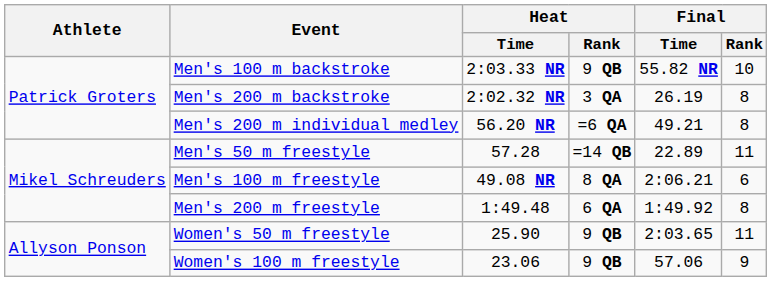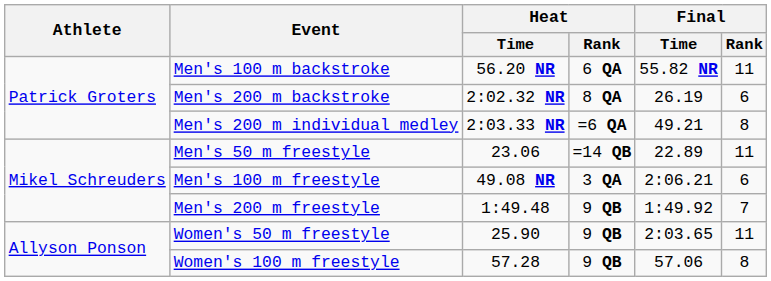 <table class=wikitable style="font-size:90%">
 <tr>
 <th rowspan="2">Athlete</th>
 <th rowspan="2">Event</th>
 <th colspan="2">Heat</th>
 <th colspan="2">Final</th>
 </tr>
 <tr style="font-size:95%">
 <th>Time</th>
 <th>Rank</th>
 <th>Time</th>
 <th>Rank</th>
 </tr>
 <tr align=center>
 <td align=left rowspan="3"><a href='#'>Patrick Groters</a></td>
 <td align=left><a href='#'>Men's 100 m backstroke</a></td>
-<td>2:03.33 <strong><a href='#'>NR</a></strong></td>
-<td>9 <strong>QB</strong></td>
+<td>56.20 <strong><a href='#'>NR</a></strong></td>
+<td>6 <strong>QA</strong></td>
 <td>55.82 <strong><a href='#'>NR</a></strong></td>
-<td>10</td>
+<td>11</td>
 </tr>
 <tr align=center>
 <td align=left><a href='#'>Men's 200 m backstroke</a></td>
 <td>2:02.32 <strong><a href='#'>NR</a></strong></td>
-<td>3 <strong>QA</strong></td>
+<td>8 <strong>QA</strong></td>
 <td>26.19</td>
-<td>8</td>
+<td>6</td>
 </tr>
 <tr align=center>
 <td align=left><a href='#'>Men's 200 m individual medley</a></td>
-<td>56.20 <strong><a href='#'>NR</a></strong></td>
+<td>2:03.33 <strong><a href='#'>NR</a></strong></td>
 <td>=6 <strong>QA</strong></td>
 <td>49.21</td>
 <td>8</td>
 </tr>
 <tr align=center>
 <td align=left rowspan="3"><a href='#'>Mikel Schreuders</a></td>
 <td align=left><a href='#'>Men's 50 m freestyle</a></td>
-<td>57.28</td>
+<td>23.06</td>
 <td>=14 <strong>QB</strong></td>
 <td>22.89</td>
 <td>11</td>
 </tr>
 <tr align=center>
 <td align=left><a href='#'>Men's 100 m freestyle</a></td>
 <td>49.08 <strong><a href='#'>NR</a></strong></td>
-<td>8 <strong>QA</strong></td>
+<td>3 <strong>QA</strong></td>
 <td>2:06.21</td>
 <td>6</td>
 </tr>
 <tr align=center>
 <td align=left><a href='#'>Men's 200 m freestyle</a></td>
 <td>1:49.48</td>
-<td>6 <strong>QA</strong></td>
+<td>9 <strong>QB</strong></td>
 <td>1:49.92</td>
-<td>8</td>
+<td>7</td>
 </tr>
 <tr align=center>
 <td align=left rowspan="2"><a href='#'>Allyson Ponson</a></td>
 <td align=left><a href='#'>Women's 50 m freestyle</a></td>
 <td>25.90</td>
 <td>9 <strong>QB</strong></td>
 <td>2:03.65</td>
 <td>11</td>
 </tr>
 <tr align=center>
 <td align=left><a href='#'>Women's 100 m freestyle</a></td>
-<td>23.06</td>
+<td>57.28</td>
 <td>9 <strong>QB</strong></td>
 <td>57.06</td>
-<td>9</td>
+<td>8</td>
 </tr>
 </table>
